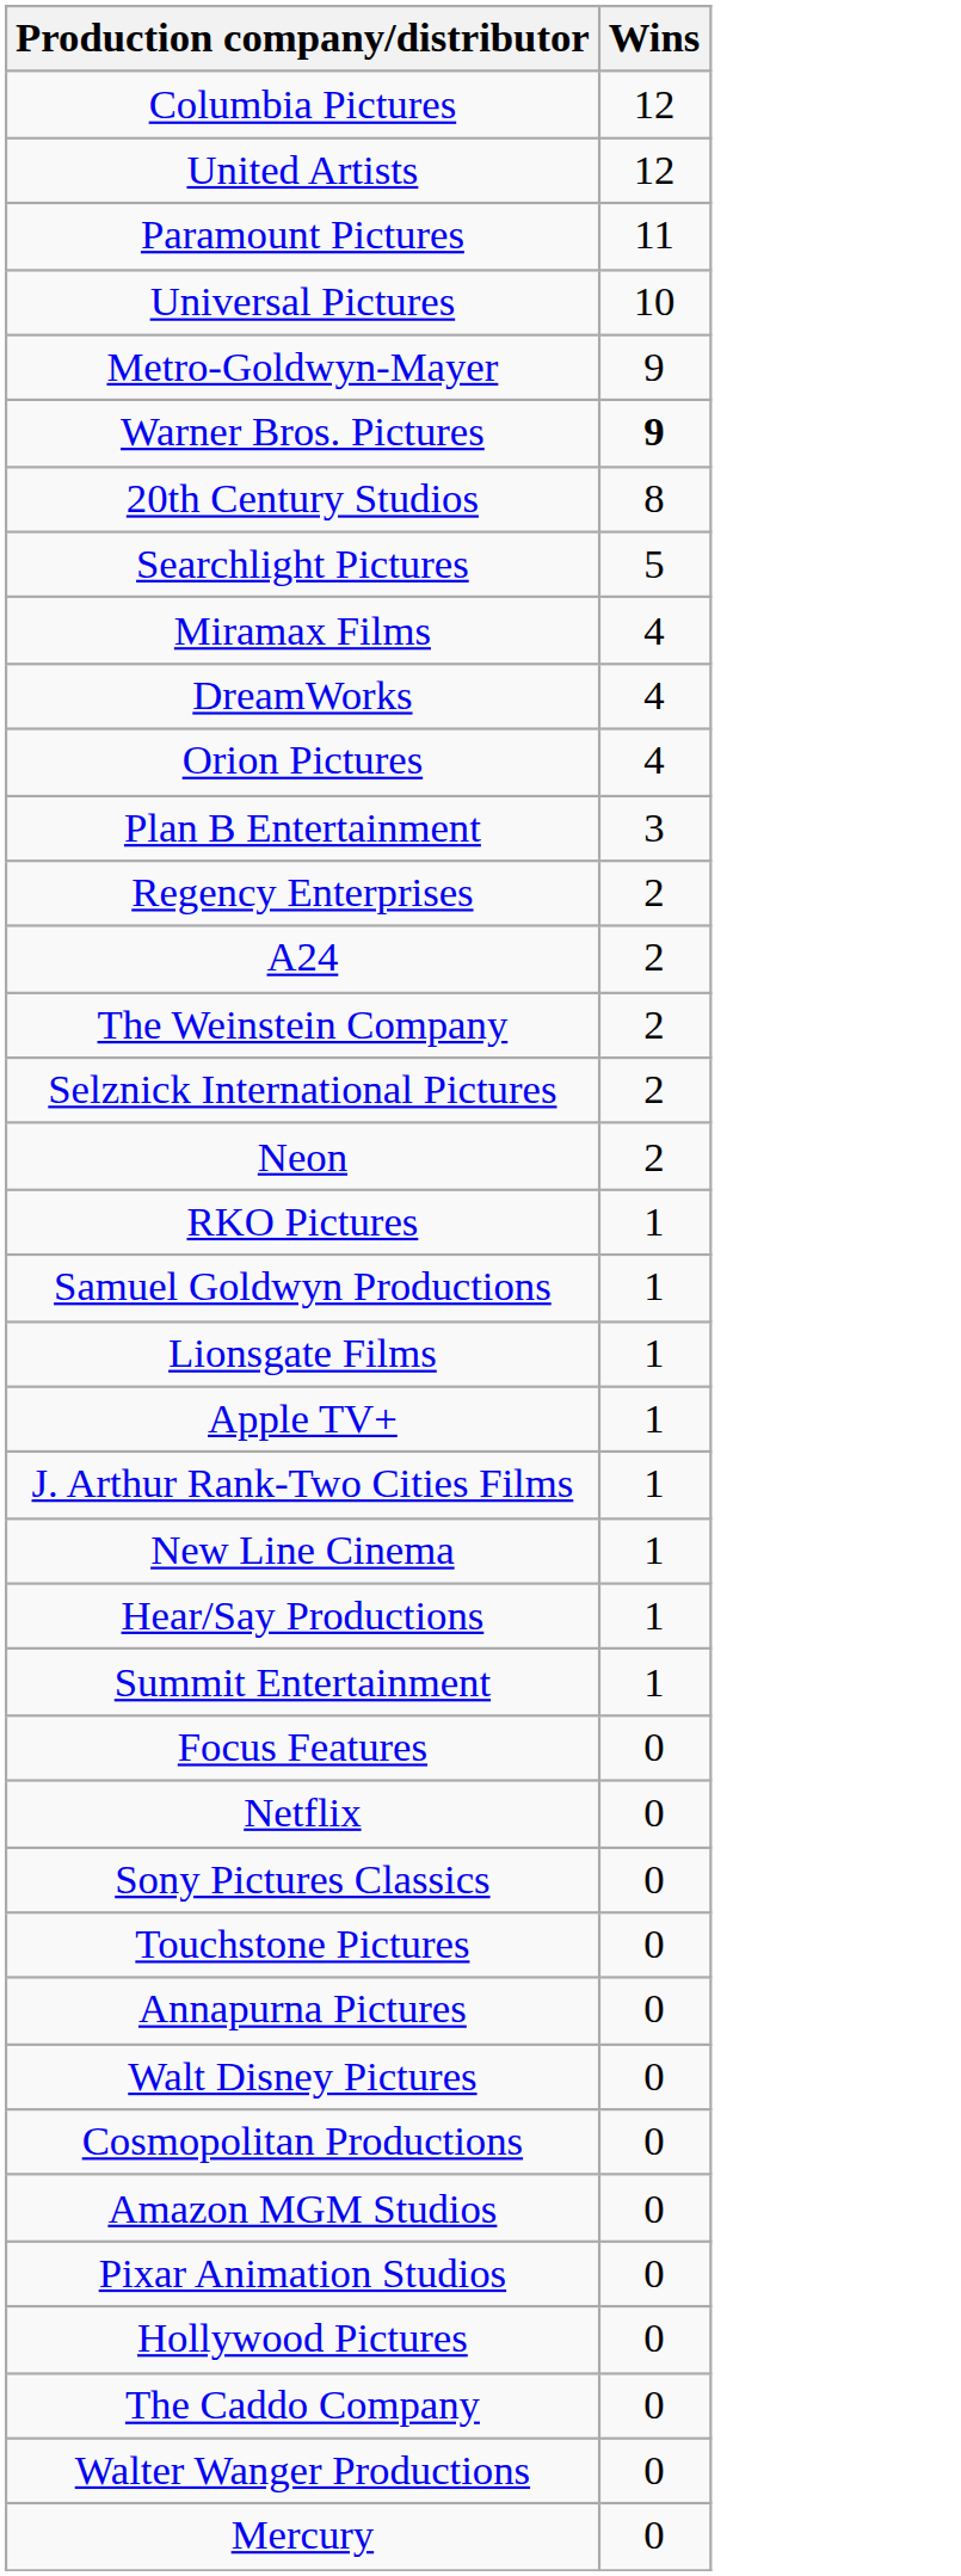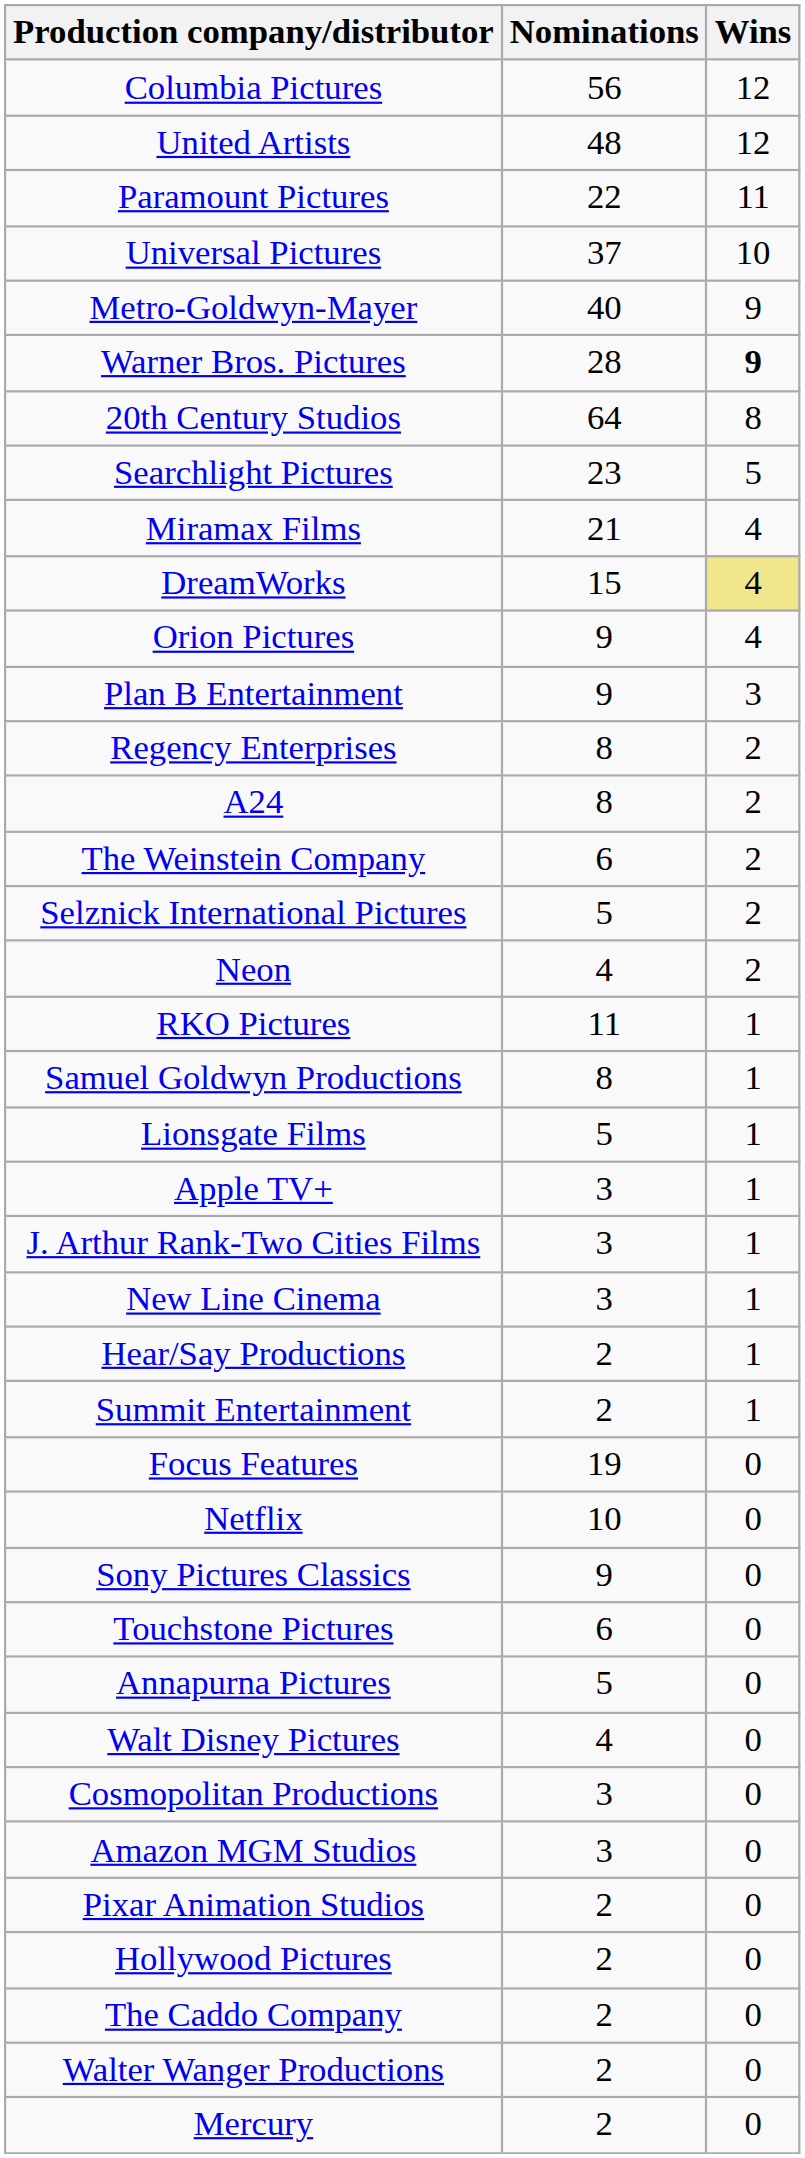 <table class="wikitable sortable plainrowheaders" style="text-align:center;">
 <tr>
 <th scope="col">Production company/distributor</th>
+<th scope="col">Nominations</th>
 <th scope="col">Wins</th>
 </tr>
 <tr>
 <td><a href='#'>Columbia Pictures</a></td>
+<td>56</td>
 <td>12</td>
 </tr>
 <tr>
 <td><a href='#'>United Artists</a></td>
+<td>48</td>
 <td>12</td>
 </tr>
 <tr>
 <td><a href='#'>Paramount Pictures</a></td>
+<td>22</td>
 <td>11</td>
 </tr>
 <tr>
 <td><a href='#'>Universal Pictures</a></td>
+<td>37</td>
 <td>10</td>
 </tr>
 <tr>
 <td><a href='#'>Metro-Goldwyn-Mayer</a></td>
+<td>40</td>
 <td>9</td>
 </tr>
 <tr>
 <td><a href='#'>Warner Bros. Pictures</a></td>
+<td>28</td>
 <td><strong>9</strong></td>
 </tr>
 <tr>
 <td><a href='#'>20th Century Studios</a></td>
+<td>64</td>
 <td>8</td>
 </tr>
 <tr>
 <td><a href='#'>Searchlight Pictures</a></td>
+<td>23</td>
 <td>5</td>
 </tr>
 <tr>
 <td><a href='#'>Miramax Films</a></td>
+<td>21</td>
 <td>4</td>
 </tr>
 <tr>
 <td><a href='#'>DreamWorks</a></td>
-<td>4</td>
+<td>15</td>
+<td style="background: khaki;">4</td>
 </tr>
 <tr>
 <td><a href='#'>Orion Pictures</a></td>
+<td>9</td>
 <td>4</td>
 </tr>
 <tr>
 <td><a href='#'>Plan B Entertainment</a></td>
+<td>9</td>
 <td>3</td>
 </tr>
 <tr>
 <td><a href='#'>Regency Enterprises</a></td>
+<td>8</td>
 <td>2</td>
 </tr>
 <tr>
 <td><a href='#'>A24</a></td>
+<td>8</td>
 <td>2</td>
 </tr>
 <tr>
 <td><a href='#'>The Weinstein Company</a></td>
+<td>6</td>
 <td>2</td>
 </tr>
 <tr>
 <td><a href='#'>Selznick International Pictures</a></td>
+<td>5</td>
 <td>2</td>
 </tr>
 <tr>
 <td><a href='#'>Neon</a></td>
+<td>4</td>
 <td>2</td>
 </tr>
 <tr>
 <td><a href='#'>RKO Pictures</a></td>
+<td>11</td>
 <td>1</td>
 </tr>
 <tr>
 <td><a href='#'>Samuel Goldwyn Productions</a></td>
+<td>8</td>
 <td>1</td>
 </tr>
 <tr>
 <td><a href='#'>Lionsgate Films</a></td>
+<td>5</td>
 <td>1</td>
 </tr>
 <tr>
 <td><a href='#'>Apple TV+</a></td>
+<td>3</td>
 <td>1</td>
 </tr>
 <tr>
 <td><a href='#'>J. Arthur Rank-Two Cities Films</a></td>
+<td>3</td>
 <td>1</td>
 </tr>
 <tr>
 <td><a href='#'>New Line Cinema</a></td>
+<td>3</td>
 <td>1</td>
 </tr>
 <tr>
 <td><a href='#'>Hear/Say Productions</a></td>
+<td>2</td>
 <td>1</td>
 </tr>
 <tr>
 <td><a href='#'>Summit Entertainment</a></td>
+<td>2</td>
 <td>1</td>
 </tr>
 <tr>
 <td><a href='#'>Focus Features</a></td>
+<td>19</td>
 <td>0</td>
 </tr>
 <tr>
 <td><a href='#'>Netflix</a></td>
+<td>10</td>
 <td>0</td>
 </tr>
 <tr>
 <td><a href='#'>Sony Pictures Classics</a></td>
+<td>9</td>
 <td>0</td>
 </tr>
 <tr>
 <td><a href='#'>Touchstone Pictures</a></td>
+<td>6</td>
 <td>0</td>
 </tr>
 <tr>
 <td><a href='#'>Annapurna Pictures</a></td>
+<td>5</td>
 <td>0</td>
 </tr>
 <tr>
 <td><a href='#'>Walt Disney Pictures</a></td>
+<td>4</td>
 <td>0</td>
 </tr>
 <tr>
 <td><a href='#'>Cosmopolitan Productions</a></td>
+<td>3</td>
 <td>0</td>
 </tr>
 <tr>
 <td><a href='#'>Amazon MGM Studios</a></td>
+<td>3</td>
 <td>0</td>
 </tr>
 <tr>
 <td><a href='#'>Pixar Animation Studios</a></td>
+<td>2</td>
 <td>0</td>
 </tr>
 <tr>
 <td><a href='#'>Hollywood Pictures</a></td>
+<td>2</td>
 <td>0</td>
 </tr>
 <tr>
 <td><a href='#'>The Caddo Company</a></td>
+<td>2</td>
 <td>0</td>
 </tr>
 <tr>
 <td><a href='#'>Walter Wanger Productions</a></td>
+<td>2</td>
 <td>0</td>
 </tr>
 <tr>
 <td><a href='#'>Mercury</a></td>
+<td>2</td>
 <td>0</td>
 </tr>
 </table>
